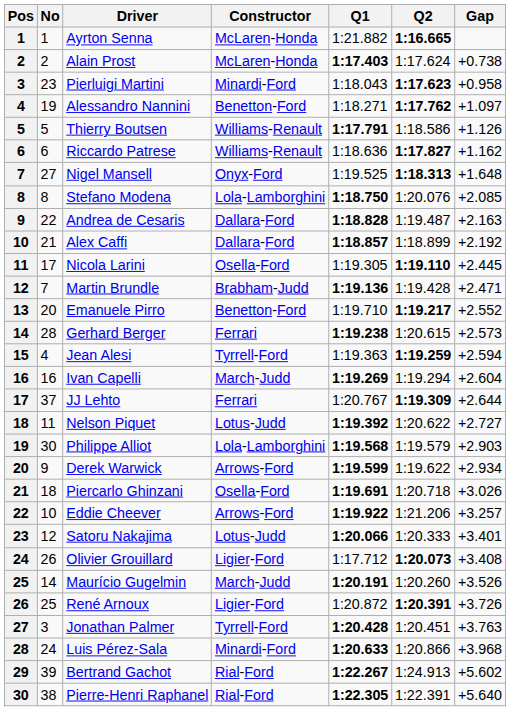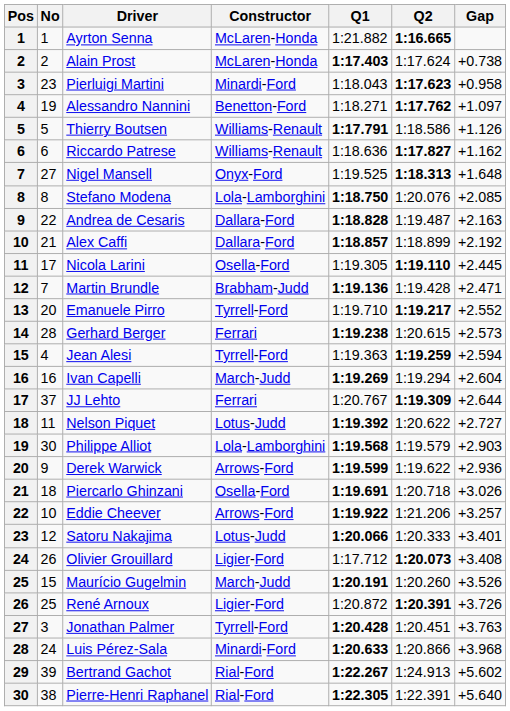 <table class="wikitable sortable" style="font-size: 95%;">
 <tr>
 <th>Pos</th>
 <th>No</th>
 <th>Driver</th>
 <th>Constructor</th>
 <th>Q1</th>
 <th>Q2</th>
 <th>Gap</th>
 </tr>
 <tr>
 <th>1</th>
 <td>1</td>
 <td> <a href='#'>Ayrton Senna</a></td>
 <td><a href='#'>McLaren</a>-<a href='#'>Honda</a></td>
 <td>1:21.882</td>
 <td><strong>1:16.665</strong></td>
 <td></td>
 </tr>
 <tr>
 <th>2</th>
 <td>2</td>
 <td> <a href='#'>Alain Prost</a></td>
 <td><a href='#'>McLaren</a>-<a href='#'>Honda</a></td>
 <td><strong>1:17.403</strong></td>
 <td>1:17.624</td>
 <td>+0.738</td>
 </tr>
 <tr>
 <th>3</th>
 <td>23</td>
 <td> <a href='#'>Pierluigi Martini</a></td>
 <td><a href='#'>Minardi</a>-<a href='#'>Ford</a></td>
 <td>1:18.043</td>
 <td><strong>1:17.623</strong></td>
 <td>+0.958</td>
 </tr>
 <tr>
 <th>4</th>
 <td>19</td>
 <td> <a href='#'>Alessandro Nannini</a></td>
 <td><a href='#'>Benetton</a>-<a href='#'>Ford</a></td>
 <td>1:18.271</td>
 <td><strong>1:17.762</strong></td>
 <td>+1.097</td>
 </tr>
 <tr>
 <th>5</th>
 <td>5</td>
 <td> <a href='#'>Thierry Boutsen</a></td>
 <td><a href='#'>Williams</a>-<a href='#'>Renault</a></td>
 <td><strong>1:17.791</strong></td>
 <td>1:18.586</td>
 <td>+1.126</td>
 </tr>
 <tr>
 <th>6</th>
 <td>6</td>
 <td> <a href='#'>Riccardo Patrese</a></td>
 <td><a href='#'>Williams</a>-<a href='#'>Renault</a></td>
 <td>1:18.636</td>
 <td><strong>1:17.827</strong></td>
 <td>+1.162</td>
 </tr>
 <tr>
 <th>7</th>
 <td>27</td>
 <td> <a href='#'>Nigel Mansell</a></td>
 <td><a href='#'>Onyx</a>-<a href='#'>Ford</a></td>
 <td>1:19.525</td>
 <td><strong>1:18.313</strong></td>
 <td>+1.648</td>
 </tr>
 <tr>
 <th>8</th>
 <td>8</td>
 <td> <a href='#'>Stefano Modena</a></td>
 <td><a href='#'>Lola</a>-<a href='#'>Lamborghini</a></td>
 <td><strong>1:18.750</strong></td>
 <td>1:20.076</td>
 <td>+2.085</td>
 </tr>
 <tr>
 <th>9</th>
 <td>22</td>
 <td> <a href='#'>Andrea de Cesaris</a></td>
 <td><a href='#'>Dallara</a>-<a href='#'>Ford</a></td>
 <td><strong>1:18.828</strong></td>
 <td>1:19.487</td>
 <td>+2.163</td>
 </tr>
 <tr>
 <th>10</th>
 <td>21</td>
 <td> <a href='#'>Alex Caffi</a></td>
 <td><a href='#'>Dallara</a>-<a href='#'>Ford</a></td>
 <td><strong>1:18.857</strong></td>
 <td>1:18.899</td>
 <td>+2.192</td>
 </tr>
 <tr>
 <th>11</th>
 <td>17</td>
 <td> <a href='#'>Nicola Larini</a></td>
 <td><a href='#'>Osella</a>-<a href='#'>Ford</a></td>
 <td>1:19.305</td>
 <td><strong>1:19.110</strong></td>
 <td>+2.445</td>
 </tr>
 <tr>
 <th>12</th>
 <td>7</td>
 <td> <a href='#'>Martin Brundle</a></td>
 <td><a href='#'>Brabham</a>-<a href='#'>Judd</a></td>
 <td><strong>1:19.136</strong></td>
 <td>1:19.428</td>
 <td>+2.471</td>
 </tr>
 <tr>
 <th>13</th>
 <td>20</td>
 <td> <a href='#'>Emanuele Pirro</a></td>
-<td><a href='#'>Benetton</a>-<a href='#'>Ford</a></td>
+<td><a href='#'>Tyrrell</a>-<a href='#'>Ford</a></td>
 <td>1:19.710</td>
 <td><strong>1:19.217</strong></td>
 <td>+2.552</td>
 </tr>
 <tr>
 <th>14</th>
 <td>28</td>
 <td> <a href='#'>Gerhard Berger</a></td>
 <td><a href='#'>Ferrari</a></td>
 <td><strong>1:19.238</strong></td>
 <td>1:20.615</td>
 <td>+2.573</td>
 </tr>
 <tr>
 <th>15</th>
 <td>4</td>
 <td> <a href='#'>Jean Alesi</a></td>
 <td><a href='#'>Tyrrell</a>-<a href='#'>Ford</a></td>
 <td>1:19.363</td>
 <td><strong>1:19.259</strong></td>
 <td>+2.594</td>
 </tr>
 <tr>
 <th>16</th>
 <td>16</td>
 <td> <a href='#'>Ivan Capelli</a></td>
 <td><a href='#'>March</a>-<a href='#'>Judd</a></td>
 <td><strong>1:19.269</strong></td>
 <td>1:19.294</td>
 <td>+2.604</td>
 </tr>
 <tr>
 <th>17</th>
 <td>37</td>
 <td> <a href='#'>JJ Lehto</a></td>
 <td><a href='#'>Ferrari</a></td>
 <td>1:20.767</td>
 <td><strong>1:19.309</strong></td>
 <td>+2.644</td>
 </tr>
 <tr>
 <th>18</th>
 <td>11</td>
 <td> <a href='#'>Nelson Piquet</a></td>
 <td><a href='#'>Lotus</a>-<a href='#'>Judd</a></td>
 <td><strong>1:19.392</strong></td>
 <td>1:20.622</td>
 <td>+2.727</td>
 </tr>
 <tr>
 <th>19</th>
 <td>30</td>
 <td> <a href='#'>Philippe Alliot</a></td>
 <td><a href='#'>Lola</a>-<a href='#'>Lamborghini</a></td>
 <td><strong>1:19.568</strong></td>
 <td>1:19.579</td>
 <td>+2.903</td>
 </tr>
 <tr>
 <th>20</th>
 <td>9</td>
 <td> <a href='#'>Derek Warwick</a></td>
 <td><a href='#'>Arrows</a>-<a href='#'>Ford</a></td>
 <td><strong>1:19.599</strong></td>
 <td>1:19.622</td>
-<td>+2.934</td>
+<td>+2.936</td>
 </tr>
 <tr>
 <th>21</th>
 <td>18</td>
 <td> <a href='#'>Piercarlo Ghinzani</a></td>
 <td><a href='#'>Osella</a>-<a href='#'>Ford</a></td>
 <td><strong>1:19.691</strong></td>
 <td>1:20.718</td>
 <td>+3.026</td>
 </tr>
 <tr>
 <th>22</th>
 <td>10</td>
 <td> <a href='#'>Eddie Cheever</a></td>
 <td><a href='#'>Arrows</a>-<a href='#'>Ford</a></td>
 <td><strong>1:19.922</strong></td>
 <td>1:21.206</td>
 <td>+3.257</td>
 </tr>
 <tr>
 <th>23</th>
 <td>12</td>
 <td> <a href='#'>Satoru Nakajima</a></td>
 <td><a href='#'>Lotus</a>-<a href='#'>Judd</a></td>
 <td><strong>1:20.066</strong></td>
 <td>1:20.333</td>
 <td>+3.401</td>
 </tr>
 <tr>
 <th>24</th>
 <td>26</td>
 <td> <a href='#'>Olivier Grouillard</a></td>
 <td><a href='#'>Ligier</a>-<a href='#'>Ford</a></td>
 <td>1:17.712</td>
 <td><strong>1:20.073</strong></td>
 <td>+3.408</td>
 </tr>
 <tr>
 <th>25</th>
-<td>14</td>
+<td>15</td>
 <td> <a href='#'>Maurício Gugelmin</a></td>
 <td><a href='#'>March</a>-<a href='#'>Judd</a></td>
 <td><strong>1:20.191</strong></td>
 <td>1:20.260</td>
 <td>+3.526</td>
 </tr>
 <tr>
 <th>26</th>
 <td>25</td>
 <td> <a href='#'>René Arnoux</a></td>
 <td><a href='#'>Ligier</a>-<a href='#'>Ford</a></td>
 <td>1:20.872</td>
 <td><strong>1:20.391</strong></td>
 <td>+3.726</td>
 </tr>
 <tr>
 <th>27</th>
 <td>3</td>
 <td> <a href='#'>Jonathan Palmer</a></td>
 <td><a href='#'>Tyrrell</a>-<a href='#'>Ford</a></td>
 <td><strong>1:20.428</strong></td>
 <td>1:20.451</td>
 <td>+3.763</td>
 </tr>
 <tr>
 <th>28</th>
 <td>24</td>
 <td> <a href='#'>Luis Pérez-Sala</a></td>
 <td><a href='#'>Minardi</a>-<a href='#'>Ford</a></td>
 <td><strong>1:20.633</strong></td>
 <td>1:20.866</td>
 <td>+3.968</td>
 </tr>
 <tr>
 <th>29</th>
 <td>39</td>
 <td> <a href='#'>Bertrand Gachot</a></td>
 <td><a href='#'>Rial</a>-<a href='#'>Ford</a></td>
 <td><strong>1:22.267</strong></td>
 <td>1:24.913</td>
 <td>+5.602</td>
 </tr>
 <tr>
 <th>30</th>
 <td>38</td>
 <td> <a href='#'>Pierre-Henri Raphanel</a></td>
 <td><a href='#'>Rial</a>-<a href='#'>Ford</a></td>
 <td><strong>1:22.305</strong></td>
 <td>1:22.391</td>
 <td>+5.640</td>
 </tr>
 </table>
